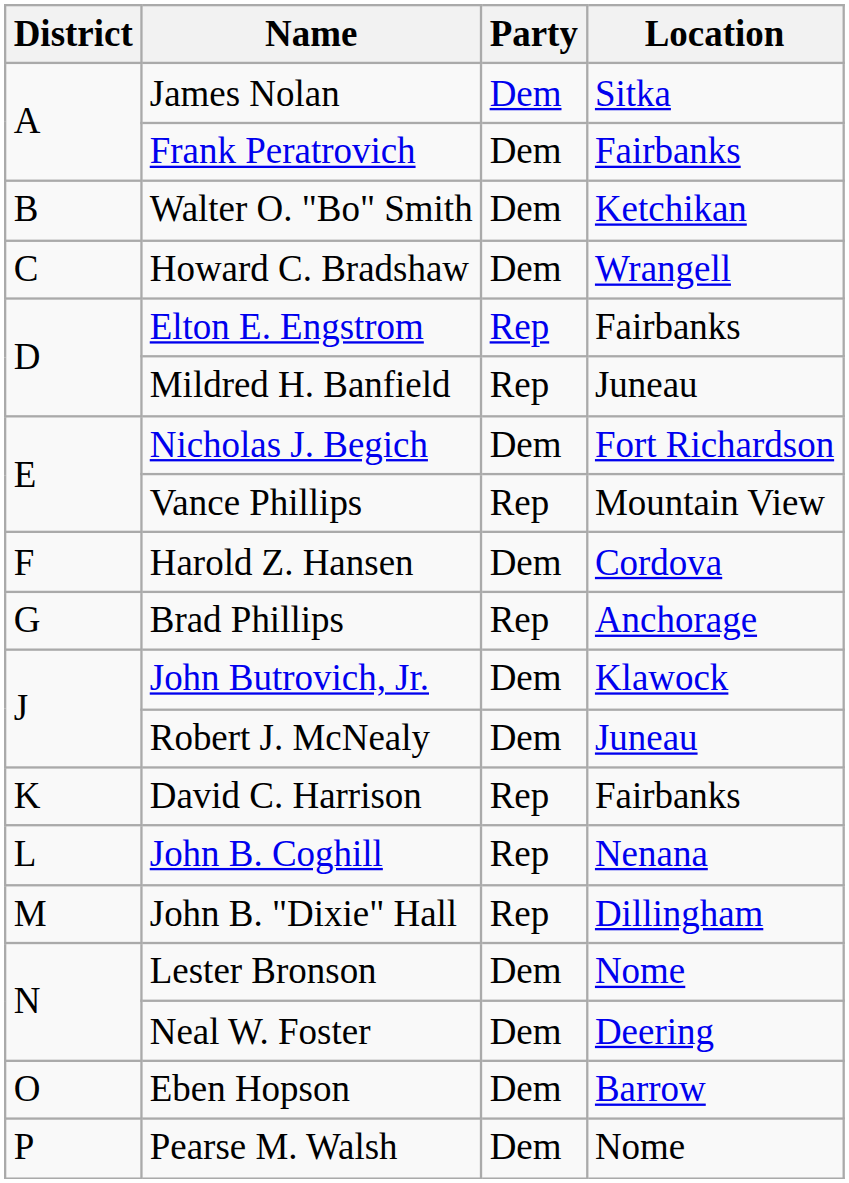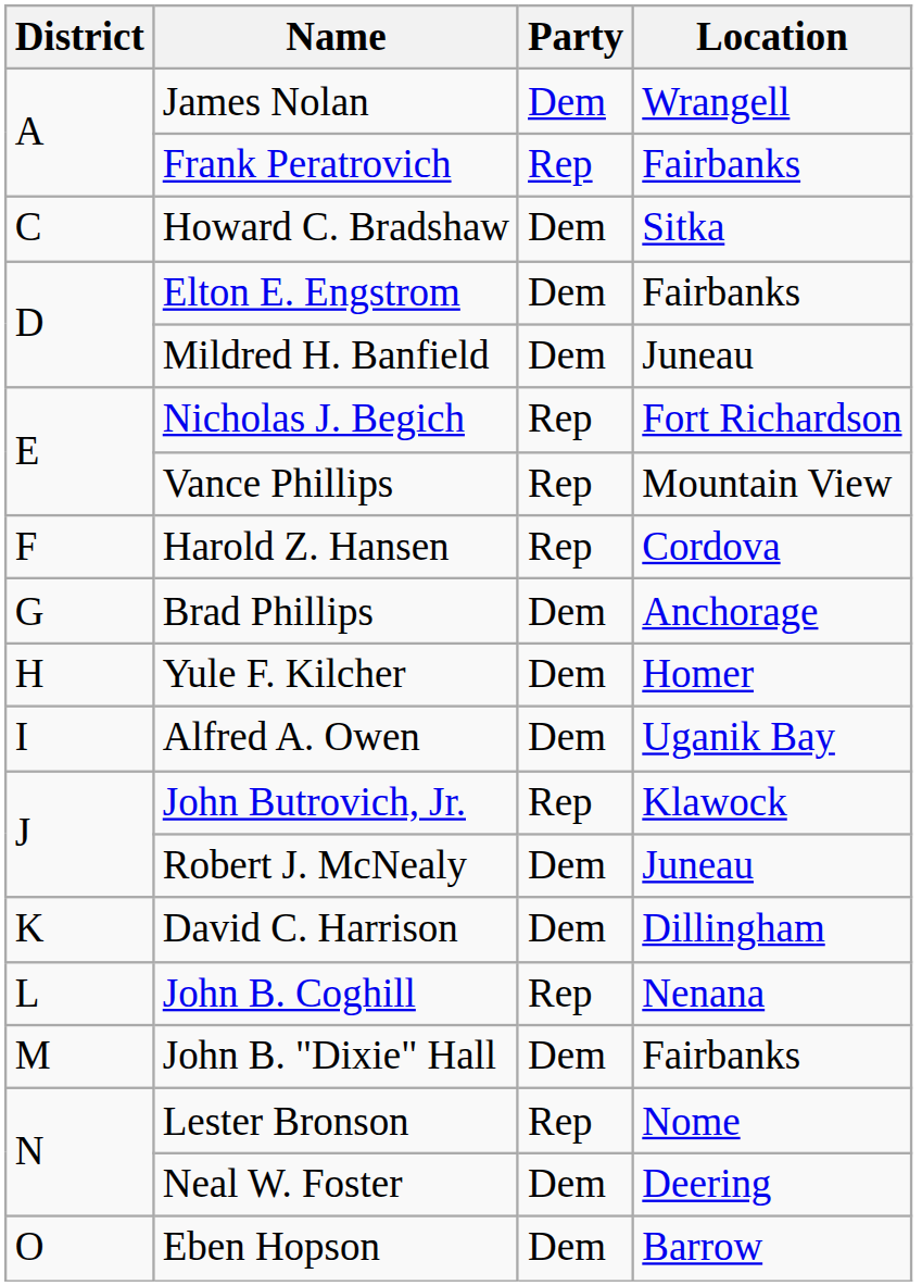 <table class="wikitable">
 <tr>
 <th>District</th>
 <th>Name</th>
 <th>Party</th>
 <th>Location</th>
 </tr>
 <tr>
 <td rowspan="2">A</td>
 <td>James Nolan</td>
 <td><a href='#'>Dem</a></td>
-<td><a href='#'>Sitka</a></td>
+<td><a href='#'>Wrangell</a></td>
 </tr>
 <tr>
 <td><a href='#'>Frank Peratrovich</a></td>
-<td>Dem</td>
+<td><a href='#'>Rep</a></td>
 <td><a href='#'>Fairbanks</a></td>
-</tr>
-<tr>
-<td>B</td>
-<td>Walter O. "Bo" Smith</td>
-<td>Dem</td>
-<td><a href='#'>Ketchikan</a></td>
 </tr>
 <tr>
 <td>C</td>
 <td>Howard C. Bradshaw</td>
 <td>Dem</td>
-<td><a href='#'>Wrangell</a></td>
+<td><a href='#'>Sitka</a></td>
 </tr>
 <tr>
 <td rowspan="2">D</td>
 <td><a href='#'>Elton E. Engstrom</a></td>
-<td><a href='#'>Rep</a></td>
+<td>Dem</td>
 <td>Fairbanks</td>
 </tr>
 <tr>
 <td>Mildred H. Banfield</td>
-<td>Rep</td>
+<td>Dem</td>
 <td>Juneau</td>
 </tr>
 <tr>
 <td rowspan="2">E</td>
 <td><a href='#'>Nicholas J. Begich</a></td>
-<td>Dem</td>
+<td>Rep</td>
 <td><a href='#'>Fort Richardson</a></td>
 </tr>
 <tr>
 <td>Vance Phillips</td>
 <td>Rep</td>
 <td>Mountain View</td>
 </tr>
 <tr>
 <td>F</td>
 <td>Harold Z. Hansen</td>
-<td>Dem</td>
+<td>Rep</td>
 <td><a href='#'>Cordova</a></td>
 </tr>
 <tr>
 <td>G</td>
 <td>Brad Phillips</td>
-<td>Rep</td>
+<td>Dem</td>
 <td><a href='#'>Anchorage</a></td>
+</tr>
+<tr>
+<td>H</td>
+<td>Yule F. Kilcher</td>
+<td>Dem</td>
+<td><a href='#'>Homer</a></td>
+</tr>
+<tr>
+<td>I</td>
+<td>Alfred A. Owen</td>
+<td>Dem</td>
+<td><a href='#'>Uganik Bay</a></td>
 </tr>
 <tr>
 <td rowspan="2">J</td>
 <td><a href='#'>John Butrovich, Jr.</a></td>
-<td>Dem</td>
+<td>Rep</td>
 <td><a href='#'>Klawock</a></td>
 </tr>
 <tr>
 <td>Robert J. McNealy</td>
 <td>Dem</td>
 <td><a href='#'>Juneau</a></td>
 </tr>
 <tr>
 <td>K</td>
 <td>David C. Harrison</td>
-<td>Rep</td>
-<td>Fairbanks</td>
+<td>Dem</td>
+<td><a href='#'>Dillingham</a></td>
 </tr>
 <tr>
 <td>L</td>
 <td><a href='#'>John B. Coghill</a></td>
 <td>Rep</td>
 <td><a href='#'>Nenana</a></td>
 </tr>
 <tr>
 <td>M</td>
 <td>John B. "Dixie" Hall</td>
-<td>Rep</td>
-<td><a href='#'>Dillingham</a></td>
+<td>Dem</td>
+<td>Fairbanks</td>
 </tr>
 <tr>
 <td rowspan ="2">N</td>
 <td>Lester Bronson</td>
-<td>Dem</td>
+<td>Rep</td>
 <td><a href='#'>Nome</a></td>
 </tr>
 <tr>
 <td>Neal W. Foster</td>
 <td>Dem</td>
 <td><a href='#'>Deering</a></td>
 </tr>
 <tr>
 <td>O</td>
 <td>Eben Hopson</td>
 <td>Dem</td>
 <td><a href='#'>Barrow</a></td>
 </tr>
-<tr>
-<td>P</td>
-<td>Pearse M. Walsh</td>
-<td>Dem</td>
-<td>Nome</td>
-</tr>
 </table>
